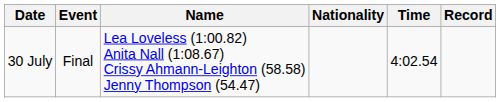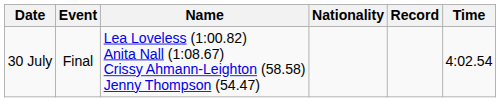 <table class=wikitable style=text-align:center>
 <tr>
 <th>Date</th>
 <th>Event</th>
 <th>Name</th>
 <th>Nationality</th>
+<th>Record</th>
 <th>Time</th>
-<th>Record</th>
 </tr>
 <tr>
 <td>30 July</td>
 <td>Final</td>
 <td align=left><a href='#'>Lea Loveless</a> (1:00.82)<br><a href='#'>Anita Nall</a> (1:08.67)<br><a href='#'>Crissy Ahmann-Leighton</a> (58.58)<br><a href='#'>Jenny Thompson</a> (54.47)</td>
 <td align=left></td>
+<td></td>
 <td>4:02.54</td>
-<td></td>
 </tr>
 </table>
